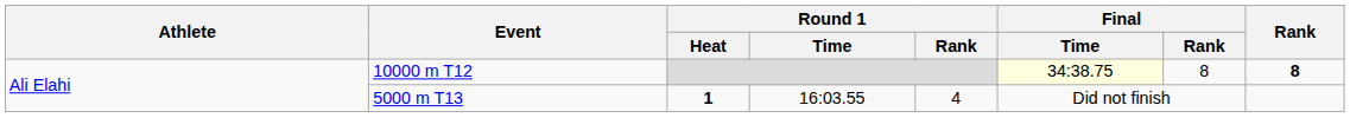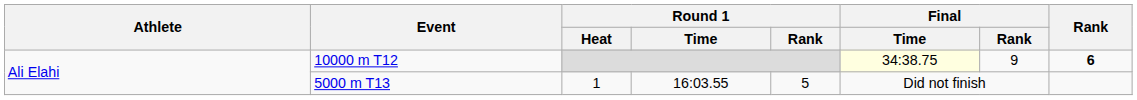 <table class="wikitable" width="72%" style="text-align:center; font-size:90%">
 <tr>
 <th rowspan="2" width="22%">Athlete</th>
 <th rowspan="2" width="18%">Event</th>
 <th colspan="3" width="20%">Round 1</th>
 <th colspan="2" width="15%">Final</th>
 <th rowspan="2" width="6%">Rank</th>
 </tr>
 <tr>
 <th width="5%">Heat</th>
 <th width="10%">Time</th>
 <th>Rank</th>
 <th width="10%">Time</th>
 <th>Rank</th>
 </tr>
 <tr>
 <td rowspan="2" align="left"><a href='#'>Ali Elahi</a></td>
 <td align="left"><a href='#'>10000 m T12</a></td>
 <td bgcolor=#DCDCDC colspan=3></td>
 <td style="background: lightyellow;">34:38.75</td>
-<td>8</td>
-<td><strong>8</strong></td>
+<td>9</td>
+<td><strong>6</strong></td>
 </tr>
 <tr>
 <td align="left"><a href='#'>5000 m T13</a></td>
-<td><strong>1</strong></td>
+<td>1</td>
 <td>16:03.55</td>
-<td>4 <strong></strong></td>
+<td>5 <strong></strong></td>
 <td colspan=2>Did not finish</td>
 </tr>
 </table>
